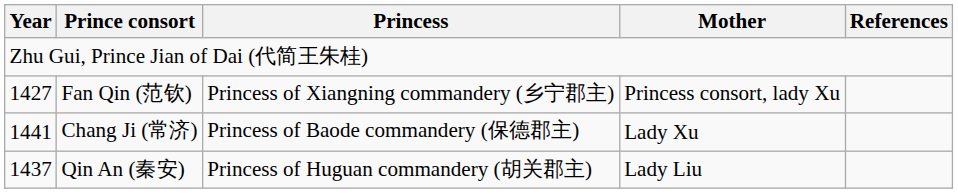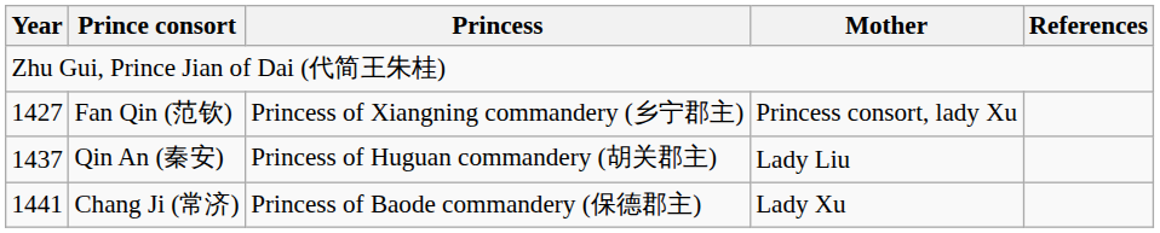 <table class="wikitable">
 <tr>
 <th>Year</th>
 <th>Prince consort</th>
 <th>Princess</th>
 <th>Mother</th>
 <th>References</th>
 </tr>
 <tr>
 <td colspan="5">Zhu Gui, Prince Jian of Dai (代简王朱桂)</td>
 </tr>
 <tr>
 <td>1427</td>
 <td>Fan Qin (范钦)</td>
 <td>Princess of Xiangning commandery (乡宁郡主)</td>
 <td>Princess consort, lady Xu</td>
 <td></td>
 </tr>
 <tr>
+<td>1437</td>
+<td>Qin An (秦安)</td>
+<td>Princess of Huguan commandery (胡关郡主)</td>
+<td>Lady Liu</td>
+<td></td>
+</tr>
+<tr>
 <td>1441</td>
 <td>Chang Ji (常济)</td>
 <td>Princess of Baode commandery (保德郡主)</td>
 <td>Lady Xu</td>
 <td></td>
 </tr>
-<tr>
-<td>1437</td>
-<td>Qin An (秦安)</td>
-<td>Princess of Huguan commandery (胡关郡主)</td>
-<td>Lady Liu</td>
-<td></td>
-</tr>
 </table>
